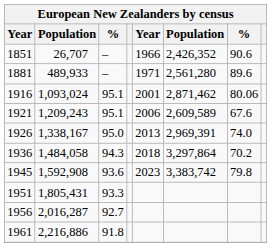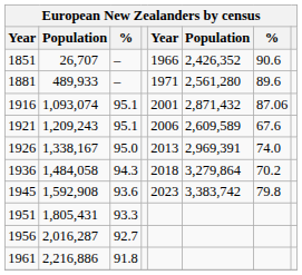 <table class="sort wikitable" font-size:95%;">
 <tr>
 <th colspan="9">European New Zealanders by census<br></th>
 </tr>
 <tr>
 <th>Year</th>
 <th>Population</th>
 <th>%</th>
 <th></th>
 <th>Year</th>
 <th>Population</th>
 <th>%</th>
 <th></th>
 </tr>
 <tr>
 <td>1851</td>
 <td>     26,707</td>
 <td>–</td>
 <td></td>
 <td>1966</td>
 <td>2,426,352</td>
 <td>90.6 </td>
 <td></td>
 </tr>
 <tr>
 <td>1881</td>
 <td>   489,933</td>
 <td>–</td>
 <td></td>
 <td>1971</td>
 <td>2,561,280</td>
 <td>89.6 </td>
 <td></td>
 </tr>
 <tr>
 <td>1916</td>
-<td>1,093,024</td>
+<td>1,093,074</td>
 <td>95.1</td>
 <td></td>
 <td>2001</td>
-<td>2,871,462</td>
-<td>80.06 </td>
+<td>2,871,432</td>
+<td>87.06 </td>
 <td></td>
 </tr>
 <tr>
 <td>1921</td>
 <td>1,209,243</td>
 <td>95.1</td>
 <td></td>
 <td>2006</td>
 <td>2,609,589</td>
 <td>67.6 </td>
 <td></td>
 </tr>
 <tr>
 <td>1926</td>
 <td>1,338,167</td>
 <td>95.0 </td>
 <td></td>
 <td>2013</td>
 <td>2,969,391</td>
 <td>74.0</td>
 <td></td>
 </tr>
 <tr>
 <td>1936</td>
 <td>1,484,058</td>
 <td>94.3 </td>
 <td></td>
 <td>2018</td>
-<td>3,297,864</td>
+<td>3,279,864</td>
 <td>70.2</td>
 <td></td>
 </tr>
 <tr>
 <td>1945</td>
 <td>1,592,908</td>
 <td>93.6 </td>
 <td></td>
 <td>2023</td>
 <td>3,383,742</td>
 <td>79.8 </td>
 <td></td>
 </tr>
 <tr>
 <td>1951</td>
 <td>1,805,431</td>
 <td>93.3 </td>
 <td></td>
 <td></td>
 <td></td>
 <td></td>
 <td></td>
 </tr>
 <tr>
 <td>1956</td>
 <td>2,016,287</td>
 <td>92.7 </td>
 <td></td>
 <td></td>
 <td></td>
 <td></td>
 <td></td>
 </tr>
 <tr>
 <td>1961</td>
 <td>2,216,886</td>
 <td>91.8 </td>
 <td></td>
 <td></td>
 <td></td>
 <td></td>
 <td></td>
 </tr>
 <tr>
 </tr>
 </table>
